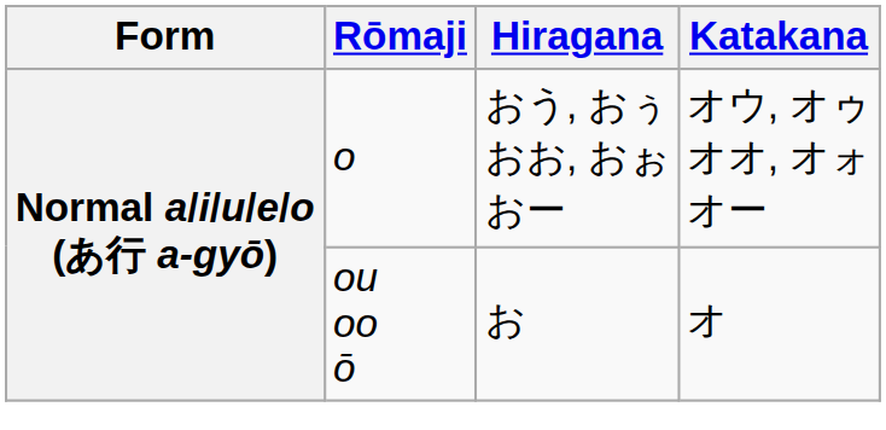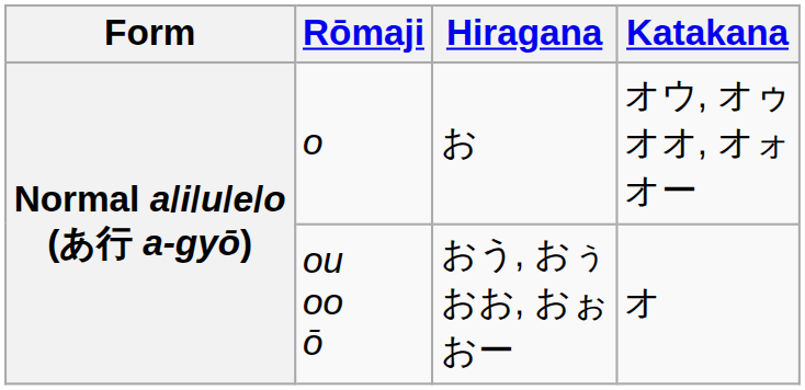 <table class="wikitable">
 <tr>
 <th>Form</th>
 <th><a href='#'>Rōmaji</a></th>
 <th><a href='#'>Hiragana</a></th>
 <th><a href='#'>Katakana</a></th>
 </tr>
 <tr>
 <th rowspan="2">Normal <em>a</em>/<em>i</em>/<em>u</em>/<em>e</em>/<em>o</em><br>(あ行 <em>a-gyō</em>)</th>
 <td><em>o</em></td>
-<td>おう, おぅ<br>おお, おぉ<br>おー</td>
+<td>お</td>
 <td>オウ, オゥ<br>オオ, オォ<br>オー</td>
 </tr>
 <tr>
 <td><em>ou</em><br><em>oo</em><br><em>ō</em></td>
-<td>お</td>
+<td>おう, おぅ<br>おお, おぉ<br>おー</td>
 <td>オ</td>
 </tr>
 </table>
